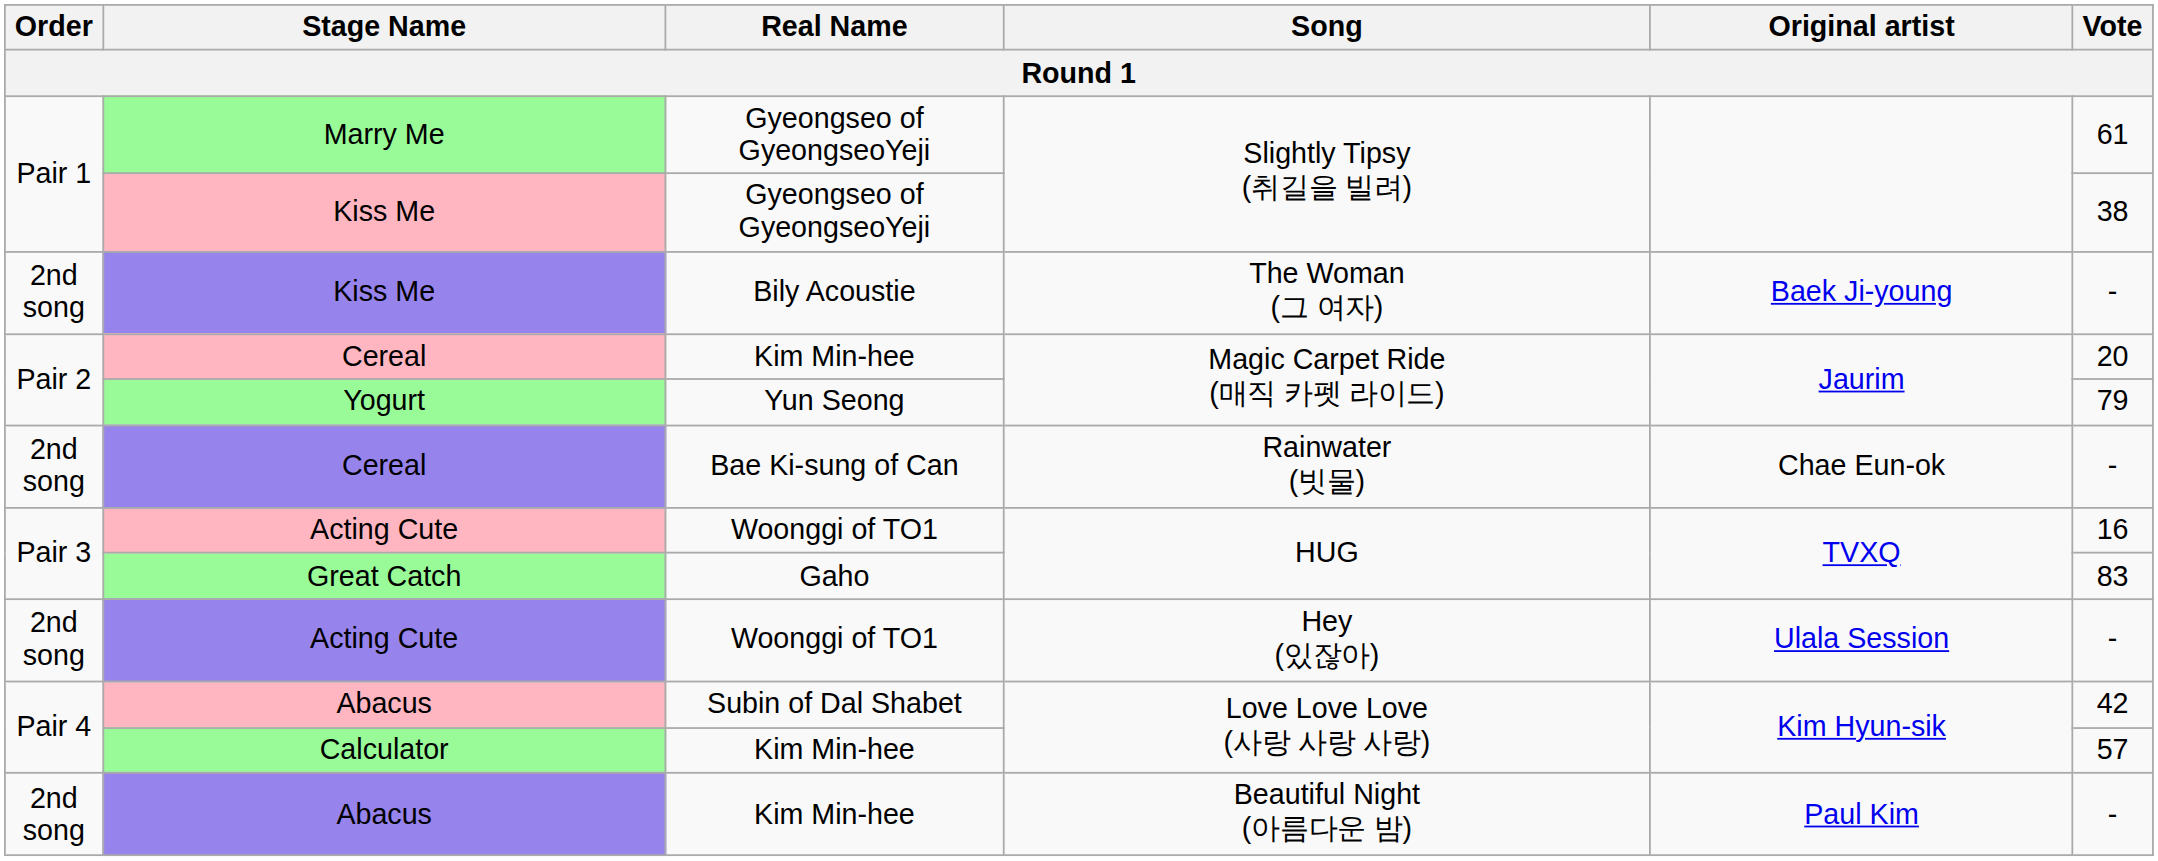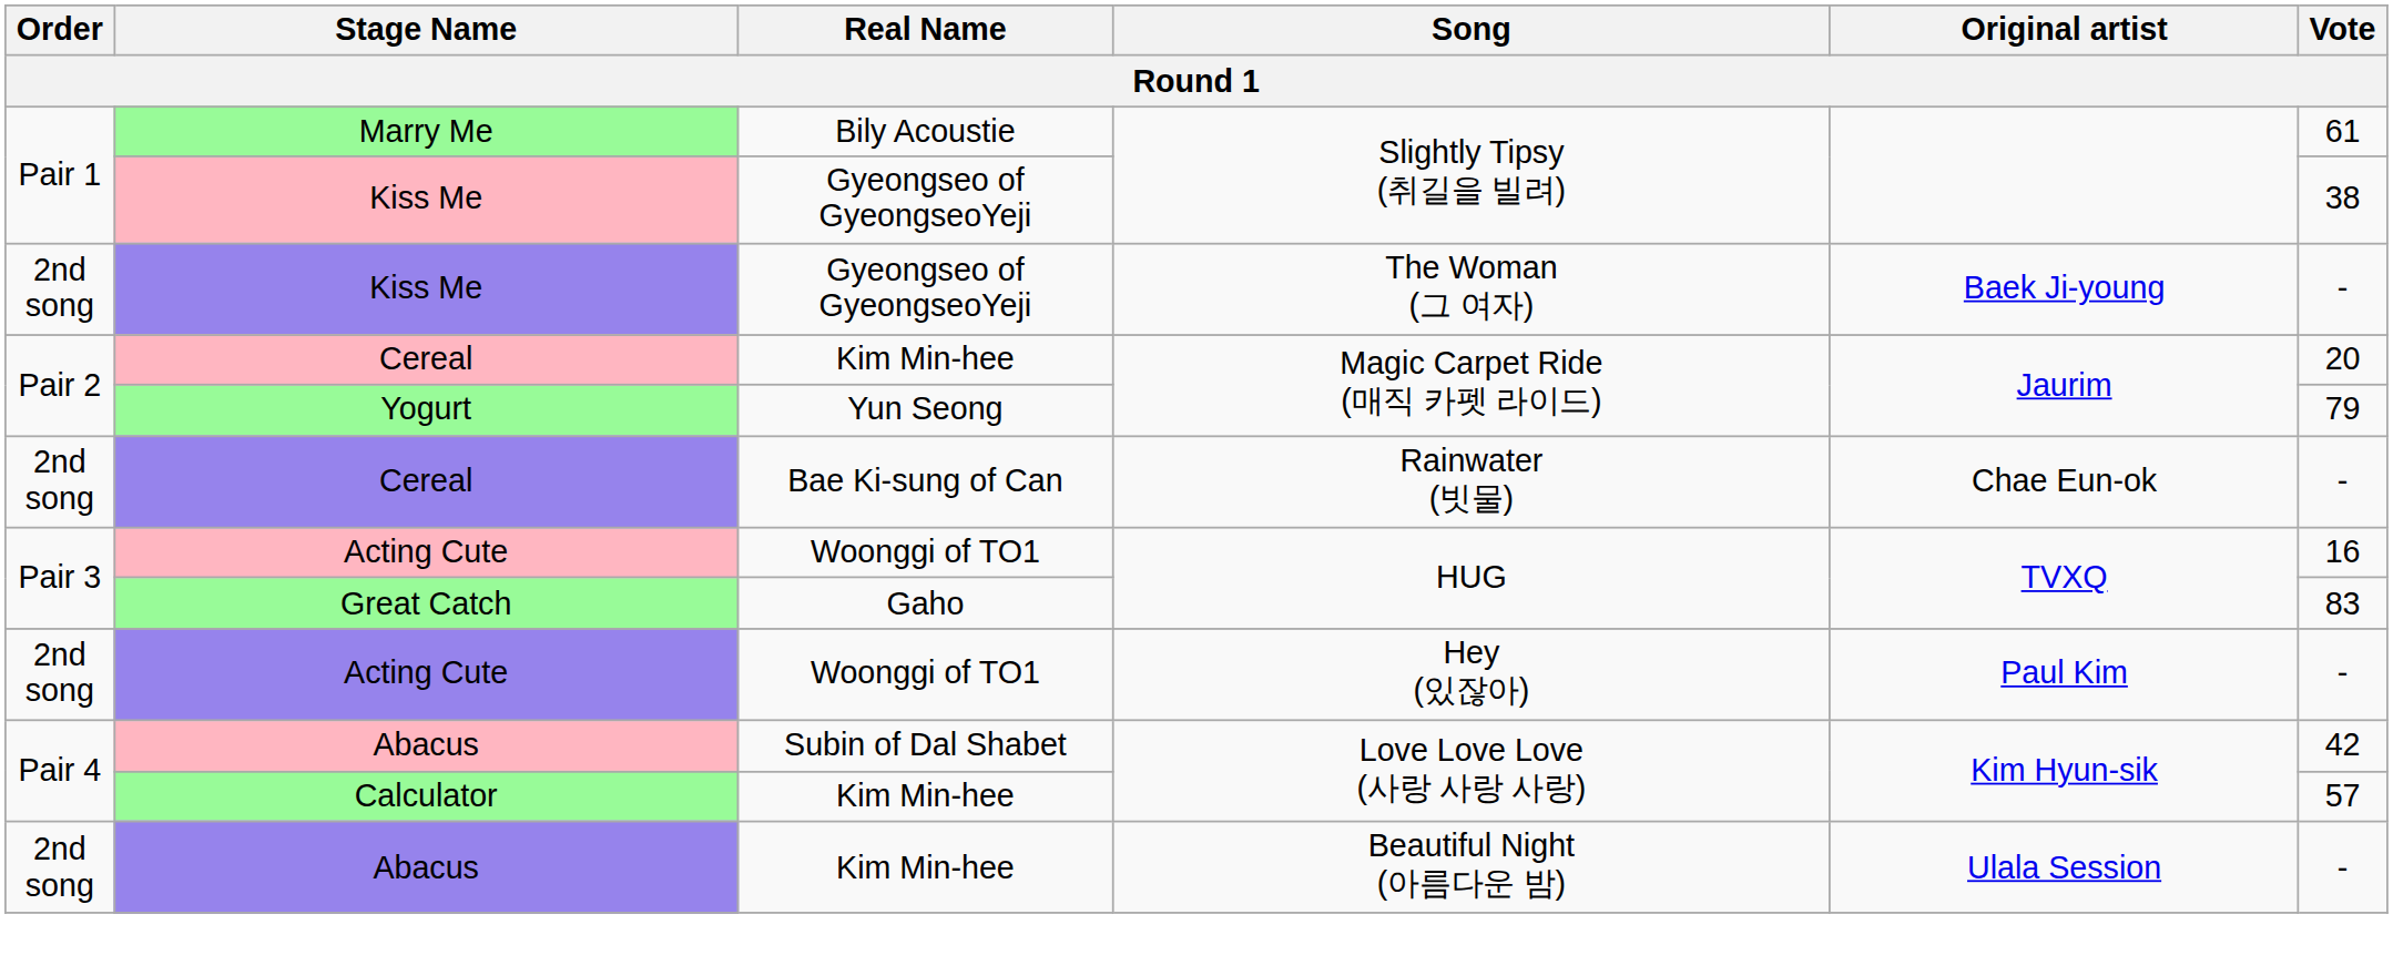 <table class="wikitable" style="text-align:center; width:95%;">
 <tr>
 <th style="width:1%;">Order</th>
 <th style="width:20%;">Stage Name</th>
 <th style="width:12%;">Real Name</th>
 <th style="width:23%;">Song</th>
 <th style="width:15%;">Original artist</th>
 <th style="width:1%;">Vote</th>
 </tr>
 <tr>
 <th colspan=6>Round 1</th>
 </tr>
 <tr>
 <td rowspan=2>Pair 1</td>
 <td bgcolor="palegreen">Marry Me</td>
-<td>Gyeongseo of GyeongseoYeji</td>
+<td>Bily Acoustie</td>
 <td rowspan=2>Slightly Tipsy<br>(취길을 빌려)</td>
 <td rowspan=2></td>
 <td>61</td>
 </tr>
 <tr>
 <td bgcolor="lightpink">Kiss Me</td>
 <td>Gyeongseo of GyeongseoYeji</td>
 <td>38</td>
 </tr>
 <tr>
 <td>2nd song</td>
 <td bgcolor="#9683EC">Kiss Me</td>
-<td>Bily Acoustie</td>
+<td>Gyeongseo of GyeongseoYeji</td>
 <td>The Woman<br>(그 여자)</td>
 <td><a href='#'>Baek Ji-young</a></td>
 <td>-</td>
 </tr>
 <tr>
 <td rowspan=2>Pair 2</td>
 <td bgcolor="lightpink">Cereal</td>
 <td>Kim Min-hee</td>
 <td rowspan=2>Magic Carpet Ride<br>(매직 카펫 라이드)</td>
 <td rowspan=2><a href='#'>Jaurim</a></td>
 <td>20</td>
 </tr>
 <tr>
 <td bgcolor="palegreen">Yogurt</td>
 <td>Yun Seong</td>
 <td>79</td>
 </tr>
 <tr>
 <td>2nd song</td>
 <td bgcolor="#9683EC">Cereal</td>
 <td>Bae Ki-sung of Can</td>
 <td>Rainwater<br>(빗물)</td>
 <td>Chae Eun-ok</td>
 <td>-</td>
 </tr>
 <tr>
 <td rowspan=2>Pair 3</td>
 <td bgcolor="lightpink">Acting Cute</td>
 <td>Woonggi of TO1</td>
 <td rowspan=2>HUG</td>
 <td rowspan=2><a href='#'>TVXQ</a></td>
 <td>16</td>
 </tr>
 <tr>
 <td bgcolor="palegreen">Great Catch</td>
 <td>Gaho</td>
 <td>83</td>
 </tr>
 <tr>
 <td>2nd song</td>
 <td bgcolor="#9683EC">Acting Cute</td>
 <td>Woonggi of TO1</td>
 <td>Hey<br>(있잖아)</td>
-<td><a href='#'>Ulala Session</a></td>
+<td><a href='#'>Paul Kim</a></td>
 <td>-</td>
 </tr>
 <tr>
 <td rowspan=2>Pair 4</td>
 <td bgcolor="lightpink">Abacus</td>
 <td>Subin of Dal Shabet</td>
 <td rowspan=2>Love Love Love<br>(사랑 사랑 사랑)</td>
 <td rowspan=2><a href='#'>Kim Hyun-sik</a></td>
 <td>42</td>
 </tr>
 <tr>
 <td bgcolor="palegreen">Calculator</td>
 <td>Kim Min-hee</td>
 <td>57</td>
 </tr>
 <tr>
 <td>2nd song</td>
 <td bgcolor="#9683EC">Abacus</td>
 <td>Kim Min-hee</td>
 <td>Beautiful Night<br>(아름다운 밤)</td>
-<td><a href='#'>Paul Kim</a></td>
+<td><a href='#'>Ulala Session</a></td>
 <td>-</td>
 </tr>
 </table>
